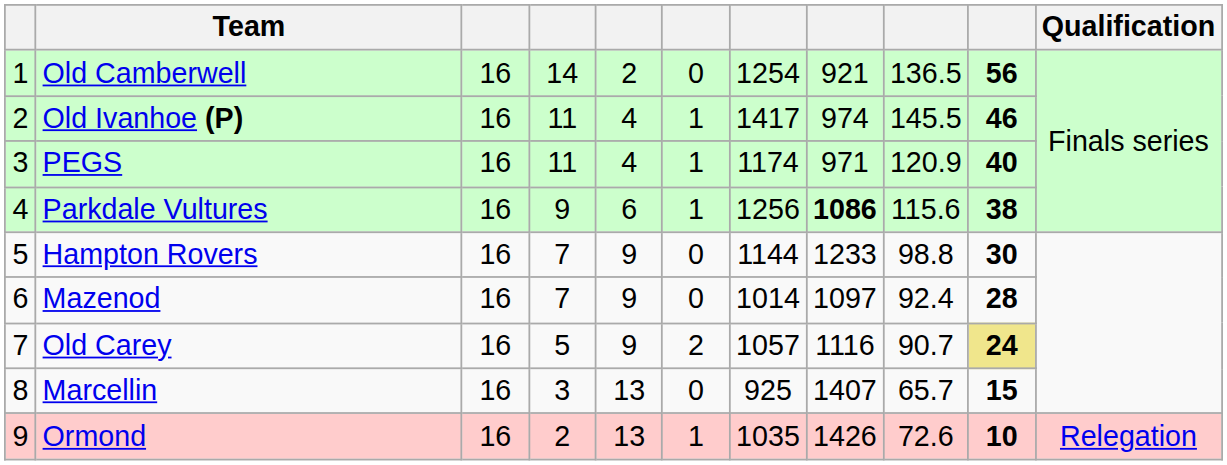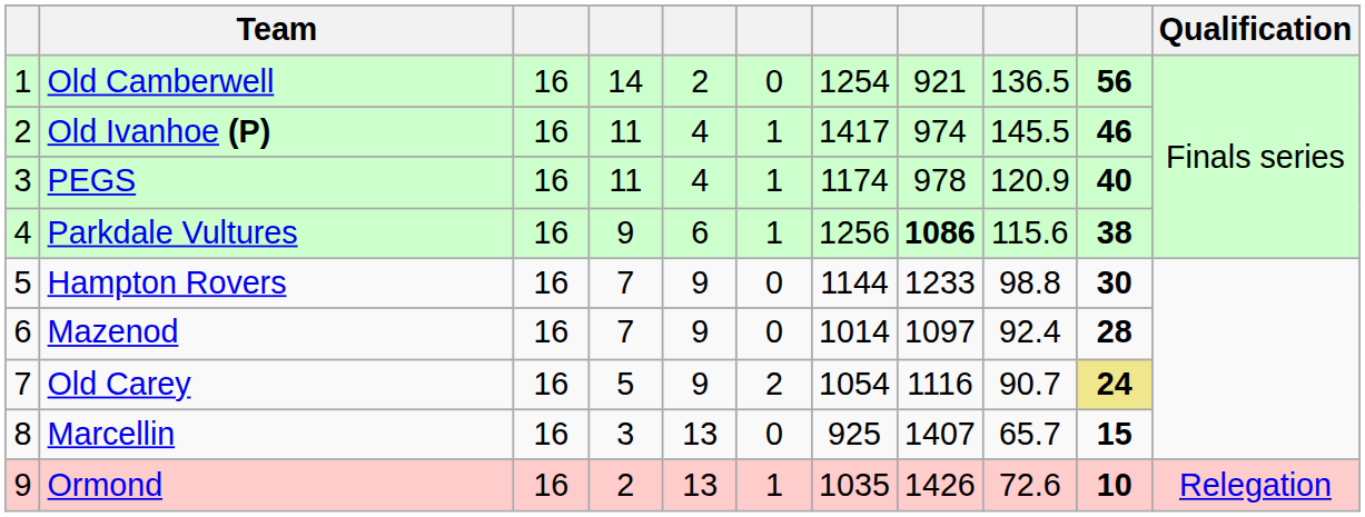 <table class="wikitable" style="text-align:center; margin-bottom:0">
 <tr>
 <th style="width:10px"></th>
 <th style="width:35%;">Team</th>
 <th style="width:30px;"></th>
 <th style="width:30px;"></th>
 <th style="width:30px;"></th>
 <th style="width:30px;"></th>
 <th style="width:30px;"></th>
 <th style="width:30px;"></th>
 <th style="width:30px;"></th>
 <th style="width:30px;"></th>
 <th>Qualification</th>
 </tr>
 <tr style="background:#ccffcc;">
 <td>1</td>
 <td style="text-align:left;"><a href='#'>Old Camberwell</a></td>
 <td>16</td>
 <td>14</td>
 <td>2</td>
 <td>0</td>
 <td>1254</td>
 <td>921</td>
 <td>136.5</td>
 <td><strong>56</strong></td>
 <td rowspan=4>Finals series</td>
 </tr>
 <tr style="background:#ccffcc;">
 <td>2</td>
 <td style="text-align:left;"><a href='#'>Old Ivanhoe</a> <strong>(P)</strong></td>
 <td>16</td>
 <td>11</td>
 <td>4</td>
 <td>1</td>
 <td>1417</td>
 <td>974</td>
 <td>145.5</td>
 <td><strong>46</strong></td>
 </tr>
 <tr style="background:#ccffcc;">
 <td>3</td>
 <td style="text-align:left;"><a href='#'>PEGS</a></td>
 <td>16</td>
 <td>11</td>
 <td>4</td>
 <td>1</td>
 <td>1174</td>
-<td>971</td>
+<td>978</td>
 <td>120.9</td>
 <td><strong>40</strong></td>
 </tr>
 <tr style="background:#ccffcc;">
 <td>4</td>
 <td style="text-align:left;"><a href='#'>Parkdale Vultures</a></td>
 <td>16</td>
 <td>9</td>
 <td>6</td>
 <td>1</td>
 <td>1256</td>
 <td><strong>1086</strong></td>
 <td>115.6</td>
 <td><strong>38</strong></td>
 </tr>
 <tr>
 <td>5</td>
 <td style="text-align:left;"><a href='#'>Hampton Rovers</a></td>
 <td>16</td>
 <td>7</td>
 <td>9</td>
 <td>0</td>
 <td>1144</td>
 <td>1233</td>
 <td>98.8</td>
 <td><strong>30</strong></td>
 </tr>
 <tr>
 <td>6</td>
 <td style="text-align:left;"><a href='#'>Mazenod</a></td>
 <td>16</td>
 <td>7</td>
 <td>9</td>
 <td>0</td>
 <td>1014</td>
 <td>1097</td>
 <td>92.4</td>
 <td><strong>28</strong></td>
 </tr>
 <tr>
 <td>7</td>
 <td style="text-align:left;"><a href='#'>Old Carey</a></td>
 <td>16</td>
 <td>5</td>
 <td>9</td>
 <td>2</td>
-<td>1057</td>
+<td>1054</td>
 <td>1116</td>
 <td>90.7</td>
 <td style="background: khaki;"><strong>24</strong></td>
 </tr>
 <tr>
 <td>8</td>
 <td style="text-align:left;"><a href='#'>Marcellin</a></td>
 <td>16</td>
 <td>3</td>
 <td>13</td>
 <td>0</td>
 <td>925</td>
 <td>1407</td>
 <td>65.7</td>
 <td><strong>15</strong></td>
 </tr>
 <tr style="background:#FFCCCC;">
 <td>9</td>
 <td style="text-align:left;"><a href='#'>Ormond</a></td>
 <td>16</td>
 <td>2</td>
 <td>13</td>
 <td>1</td>
 <td>1035</td>
 <td>1426</td>
 <td>72.6</td>
 <td><strong>10</strong></td>
 <td><a href='#'>Relegation</a></td>
 </tr>
 </table>
